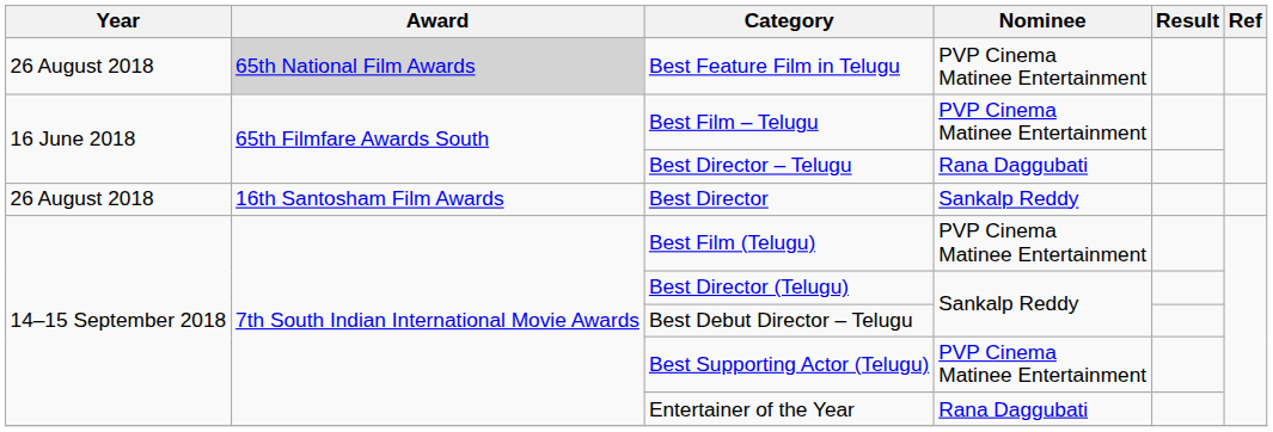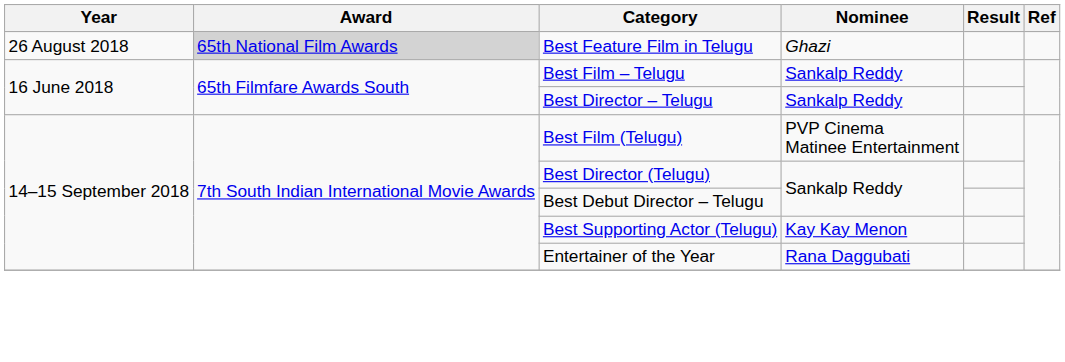 <table class="wikitable">
 <tr>
 <th>Year</th>
 <th>Award</th>
 <th>Category</th>
 <th>Nominee</th>
 <th>Result</th>
 <th>Ref</th>
 </tr>
 <tr>
 <td>26 August 2018</td>
 <td style="background: lightgrey;"><a href='#'>65th National Film Awards</a></td>
 <td><a href='#'>Best Feature Film in Telugu</a></td>
-<td>PVP Cinema<br>Matinee Entertainment</td>
+<td><em>Ghazi</em></td>
 <td></td>
 <td></td>
 </tr>
 <tr>
 <td rowspan="2">16 June 2018</td>
 <td rowspan="2"><a href='#'>65th Filmfare Awards South</a></td>
 <td><a href='#'>Best Film – Telugu</a></td>
-<td><a href='#'>PVP Cinema</a><br>Matinee Entertainment</td>
+<td><a href='#'>Sankalp Reddy</a></td>
 <td></td>
 <td rowspan="2"></td>
 </tr>
 <tr>
 <td><a href='#'>Best Director – Telugu</a></td>
-<td><a href='#'>Rana Daggubati</a></td>
-<td></td>
-</tr>
-<tr>
-<td>26 August 2018</td>
-<td><a href='#'>16th Santosham Film Awards</a></td>
-<td><a href='#'>Best Director</a></td>
 <td><a href='#'>Sankalp Reddy</a></td>
-<td></td>
 <td></td>
 </tr>
 <tr>
 <td rowspan="5">14–15 September 2018</td>
 <td rowspan="5"><a href='#'>7th South Indian International Movie Awards</a></td>
 <td><a href='#'>Best Film (Telugu)</a></td>
 <td>PVP Cinema<br>Matinee Entertainment</td>
 <td></td>
 <td rowspan="5"></td>
 </tr>
 <tr>
 <td><a href='#'>Best Director (Telugu)</a></td>
 <td rowspan="2">Sankalp Reddy</td>
 <td></td>
 </tr>
 <tr>
 <td>Best Debut Director – Telugu</td>
 <td></td>
 </tr>
 <tr>
 <td><a href='#'>Best Supporting Actor (Telugu)</a></td>
-<td><a href='#'>PVP Cinema</a><br>Matinee Entertainment</td>
+<td><a href='#'>Kay Kay Menon</a></td>
 <td></td>
 </tr>
 <tr>
 <td>Entertainer of the Year</td>
 <td><a href='#'>Rana Daggubati</a></td>
 <td></td>
 </tr>
 <tr>
 </tr>
 </table>
